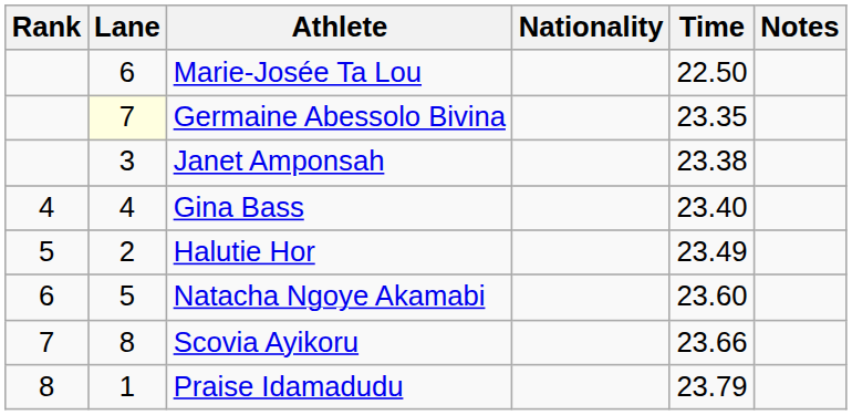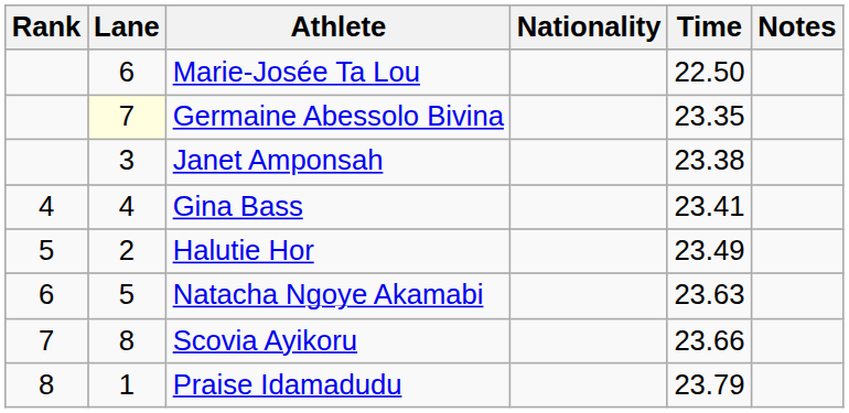 <table class="wikitable sortable" style="text-align:center">
 <tr>
 <th>Rank</th>
 <th>Lane</th>
 <th>Athlete</th>
 <th>Nationality</th>
 <th>Time</th>
 <th>Notes</th>
 </tr>
 <tr>
 <td></td>
 <td>6</td>
 <td align="left"><a href='#'>Marie-Josée Ta Lou</a></td>
 <td align=left></td>
 <td>22.50</td>
 <td></td>
 </tr>
 <tr>
 <td></td>
 <td style="background: lightyellow;">7</td>
 <td align="left"><a href='#'>Germaine Abessolo Bivina</a></td>
 <td align=left></td>
 <td>23.35</td>
 <td></td>
 </tr>
 <tr>
 <td></td>
 <td>3</td>
 <td align="left"><a href='#'>Janet Amponsah</a></td>
 <td align=left></td>
 <td>23.38</td>
 <td></td>
 </tr>
 <tr>
 <td>4</td>
 <td>4</td>
 <td align="left"><a href='#'>Gina Bass</a></td>
 <td align=left></td>
-<td>23.40</td>
+<td>23.41</td>
 <td></td>
 </tr>
 <tr>
 <td>5</td>
 <td>2</td>
 <td align="left"><a href='#'>Halutie Hor</a></td>
 <td align=left></td>
 <td>23.49</td>
 <td></td>
 </tr>
 <tr>
 <td>6</td>
 <td>5</td>
 <td align="left"><a href='#'>Natacha Ngoye Akamabi</a></td>
 <td align=left></td>
-<td>23.60</td>
+<td>23.63</td>
 <td></td>
 </tr>
 <tr>
 <td>7</td>
 <td>8</td>
 <td align="left"><a href='#'>Scovia Ayikoru</a></td>
 <td align=left></td>
 <td>23.66</td>
 <td></td>
 </tr>
 <tr>
 <td>8</td>
 <td>1</td>
 <td align="left"><a href='#'>Praise Idamadudu</a></td>
 <td align=left></td>
 <td>23.79</td>
 <td></td>
 </tr>
 </table>
